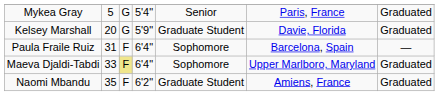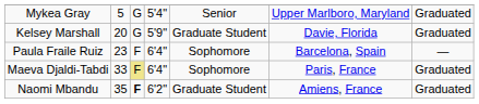 <table class="wikitable sortable" border="1" style="text-align: center;">
 <tr align=center>
 </tr>
 <tr>
 <td>Mykea Gray</td>
 <td>5</td>
 <td>G</td>
 <td>5'4"</td>
 <td>Senior</td>
-<td><a href='#'>Paris</a>, <a href='#'>France</a></td>
+<td><a href='#'>Upper Marlboro, Maryland</a></td>
 <td>Graduated</td>
 </tr>
 <tr>
 <td>Kelsey Marshall</td>
 <td>20</td>
 <td>G</td>
 <td>5'9"</td>
 <td>Graduate Student</td>
 <td><a href='#'>Davie, Florida</a></td>
 <td>Graduated</td>
 </tr>
 <tr>
 <td>Paula Fraile Ruiz</td>
-<td>31</td>
+<td>23</td>
 <td>F</td>
 <td>6'4"</td>
 <td>Sophomore</td>
 <td><a href='#'>Barcelona</a>, <a href='#'>Spain</a></td>
 <td>—</td>
 </tr>
 <tr>
 <td>Maeva Djaldi-Tabdi</td>
 <td>33</td>
 <td style="background: khaki;">F</td>
 <td>6'4"</td>
 <td>Sophomore</td>
-<td><a href='#'>Upper Marlboro, Maryland</a></td>
+<td><a href='#'>Paris</a>, <a href='#'>France</a></td>
 <td>Graduated</td>
 </tr>
 <tr>
 <td>Naomi Mbandu</td>
 <td>35</td>
-<td>F</td>
+<td><strong>F</strong></td>
 <td>6'2"</td>
 <td>Graduate Student</td>
 <td><a href='#'>Amiens</a>, <a href='#'>France</a></td>
 <td>Graduated</td>
 </tr>
 </table>
